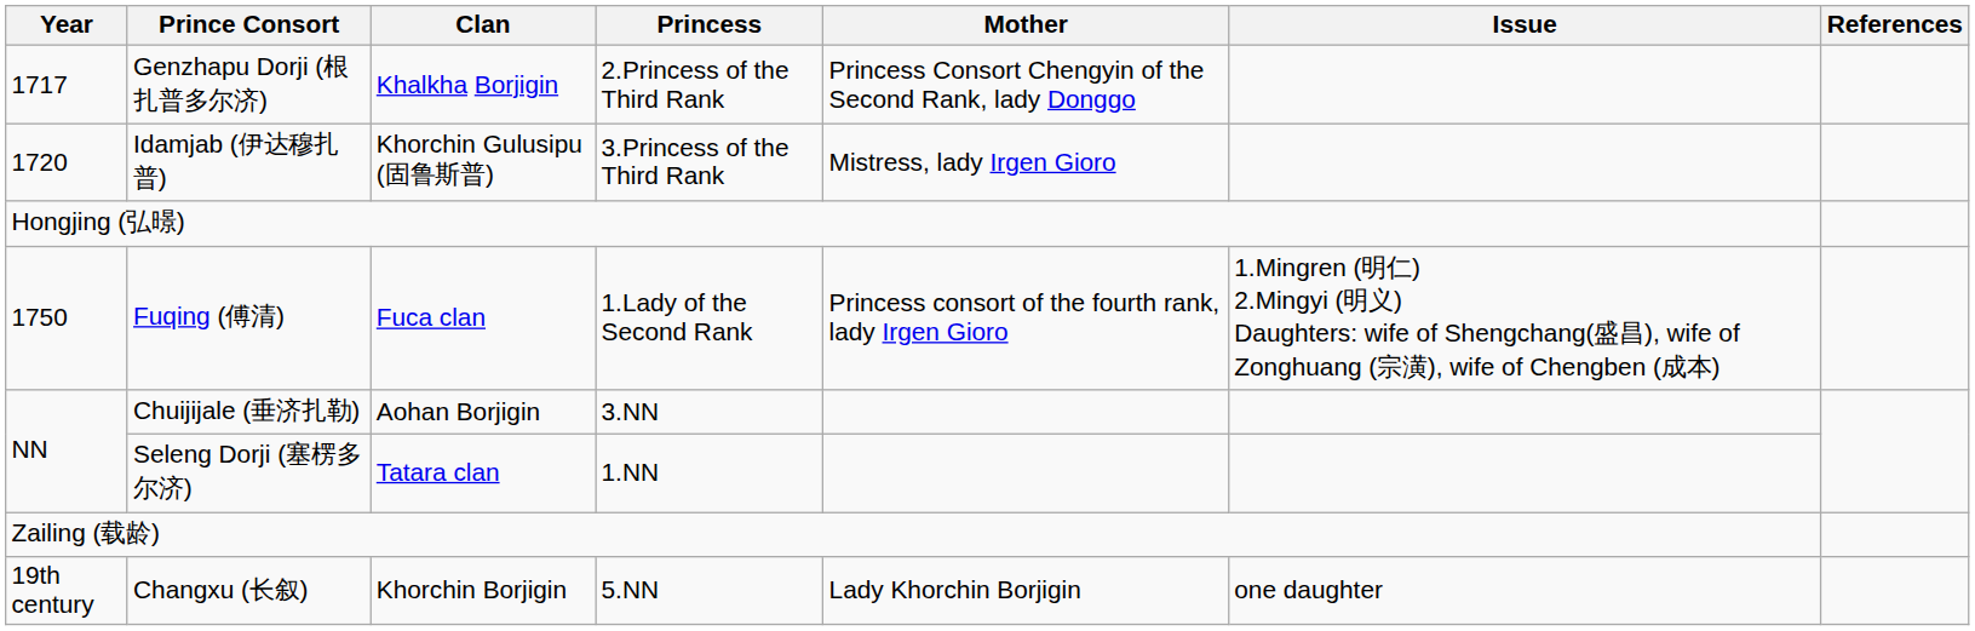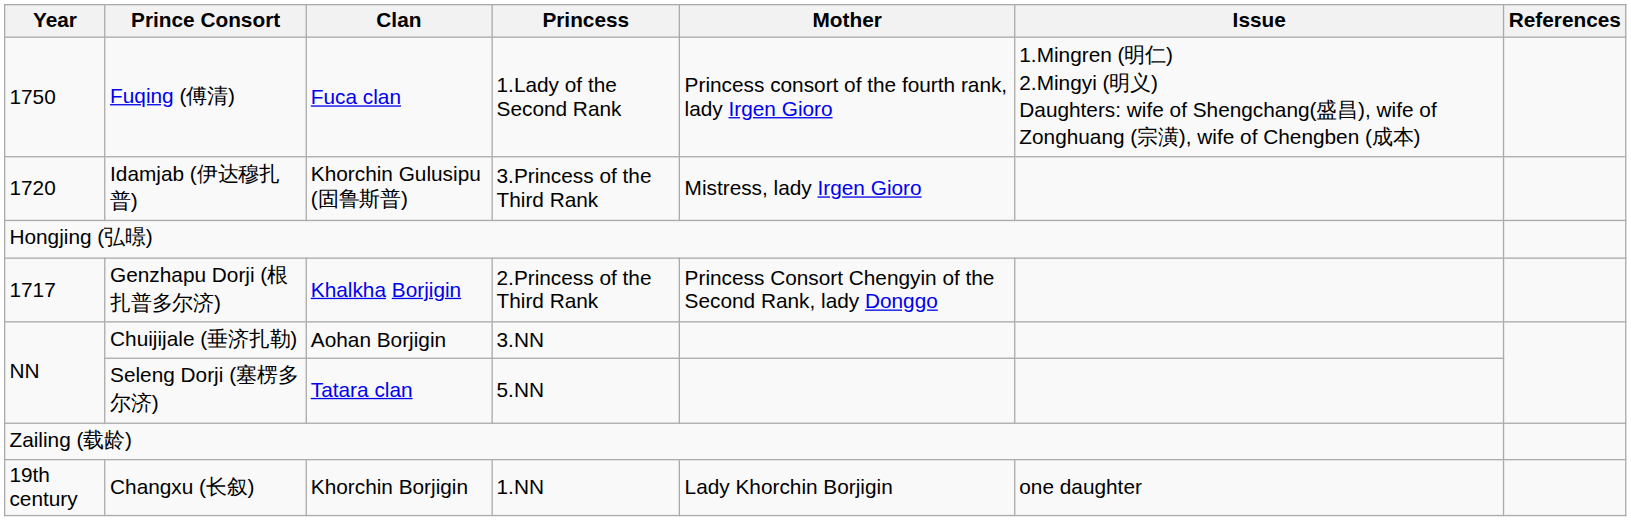 <table class="wikitable">
 <tr>
 <th>Year</th>
 <th>Prince Consort</th>
 <th>Clan</th>
 <th>Princess</th>
 <th>Mother</th>
 <th>Issue</th>
 <th>References</th>
 </tr>
 <tr>
-<td>1717</td>
-<td>Genzhapu Dorji (根扎普多尔济)</td>
-<td><a href='#'>Khalkha</a> <a href='#'>Borjigin</a></td>
-<td>2.Princess of the Third Rank</td>
-<td>Princess Consort Chengyin of the Second Rank, lady <a href='#'>Donggo</a></td>
-<td></td>
+<td>1750</td>
+<td><a href='#'>Fuqing</a> (傅清)</td>
+<td><a href='#'>Fuca clan</a></td>
+<td>1.Lady of the Second Rank</td>
+<td>Princess consort of the fourth rank, lady <a href='#'>Irgen Gioro</a></td>
+<td>1.Mingren (明仁)<br>2.Mingyi (明义)<br>Daughters: wife of Shengchang(盛昌), wife of Zonghuang (宗潢), wife of Chengben (成本)</td>
 <td></td>
 </tr>
 <tr>
 <td>1720</td>
 <td>Idamjab (伊达穆扎普)</td>
 <td>Khorchin Gulusipu (固鲁斯普)</td>
 <td>3.Princess of the Third Rank</td>
 <td>Mistress, lady <a href='#'>Irgen Gioro</a></td>
 <td></td>
 <td></td>
 </tr>
 <tr>
 <td colspan="6">Hongjing (弘暻)</td>
 <td></td>
 </tr>
 <tr>
-<td>1750</td>
-<td><a href='#'>Fuqing</a> (傅清)</td>
-<td><a href='#'>Fuca clan</a></td>
-<td>1.Lady of the Second Rank</td>
-<td>Princess consort of the fourth rank, lady <a href='#'>Irgen Gioro</a></td>
-<td>1.Mingren (明仁)<br>2.Mingyi (明义)<br>Daughters: wife of Shengchang(盛昌), wife of Zonghuang (宗潢), wife of Chengben (成本)</td>
+<td>1717</td>
+<td>Genzhapu Dorji (根扎普多尔济)</td>
+<td><a href='#'>Khalkha</a> <a href='#'>Borjigin</a></td>
+<td>2.Princess of the Third Rank</td>
+<td>Princess Consort Chengyin of the Second Rank, lady <a href='#'>Donggo</a></td>
+<td></td>
 <td></td>
 </tr>
 <tr>
 <td rowspan="2">NN</td>
 <td>Chuijijale (垂济扎勒)</td>
 <td>Aohan Borjigin</td>
 <td>3.NN</td>
 <td></td>
 <td></td>
 <td rowspan="2"></td>
 </tr>
 <tr>
 <td>Seleng Dorji (塞楞多尔济)</td>
 <td><a href='#'>Tatara clan</a></td>
-<td>1.NN</td>
+<td>5.NN</td>
 <td></td>
 <td></td>
 </tr>
 <tr>
 <td colspan="6">Zailing (载龄)</td>
 <td></td>
 </tr>
 <tr>
 <td>19th century</td>
 <td>Changxu (长叙)</td>
 <td>Khorchin Borjigin</td>
-<td>5.NN</td>
+<td>1.NN</td>
 <td>Lady Khorchin Borjigin</td>
 <td>one daughter</td>
 <td></td>
 </tr>
 </table>
